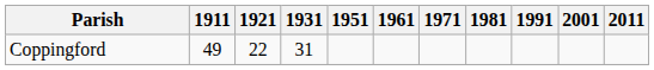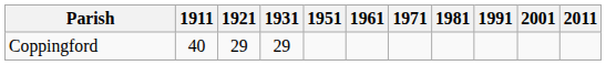 <table class="wikitable" style="text-align:center;">
 <tr>
 <th width="150">Parish<br></th>
 <th width="30">1911<br></th>
 <th width="30">1921<br></th>
 <th width="30">1931<br></th>
 <th width="30">1951<br></th>
 <th width="30">1961<br></th>
 <th width="30">1971<br></th>
 <th width="30">1981<br></th>
 <th width="30">1991<br></th>
 <th width="30">2001<br></th>
 <th width="30">2011 <br></th>
 </tr>
 <tr>
 <td align=left>Coppingford</td>
-<td align="center">49</td>
-<td align="center">22</td>
-<td align="center">31</td>
+<td align="center">40</td>
+<td align="center">29</td>
+<td align="center">29</td>
 <td align="center"></td>
 <td align="center"></td>
 <td align="center"></td>
 <td align="center"></td>
 <td align="center"></td>
 <td align="center"></td>
 <td align="center"></td>
 </tr>
 <tr>
 </tr>
 </table>
